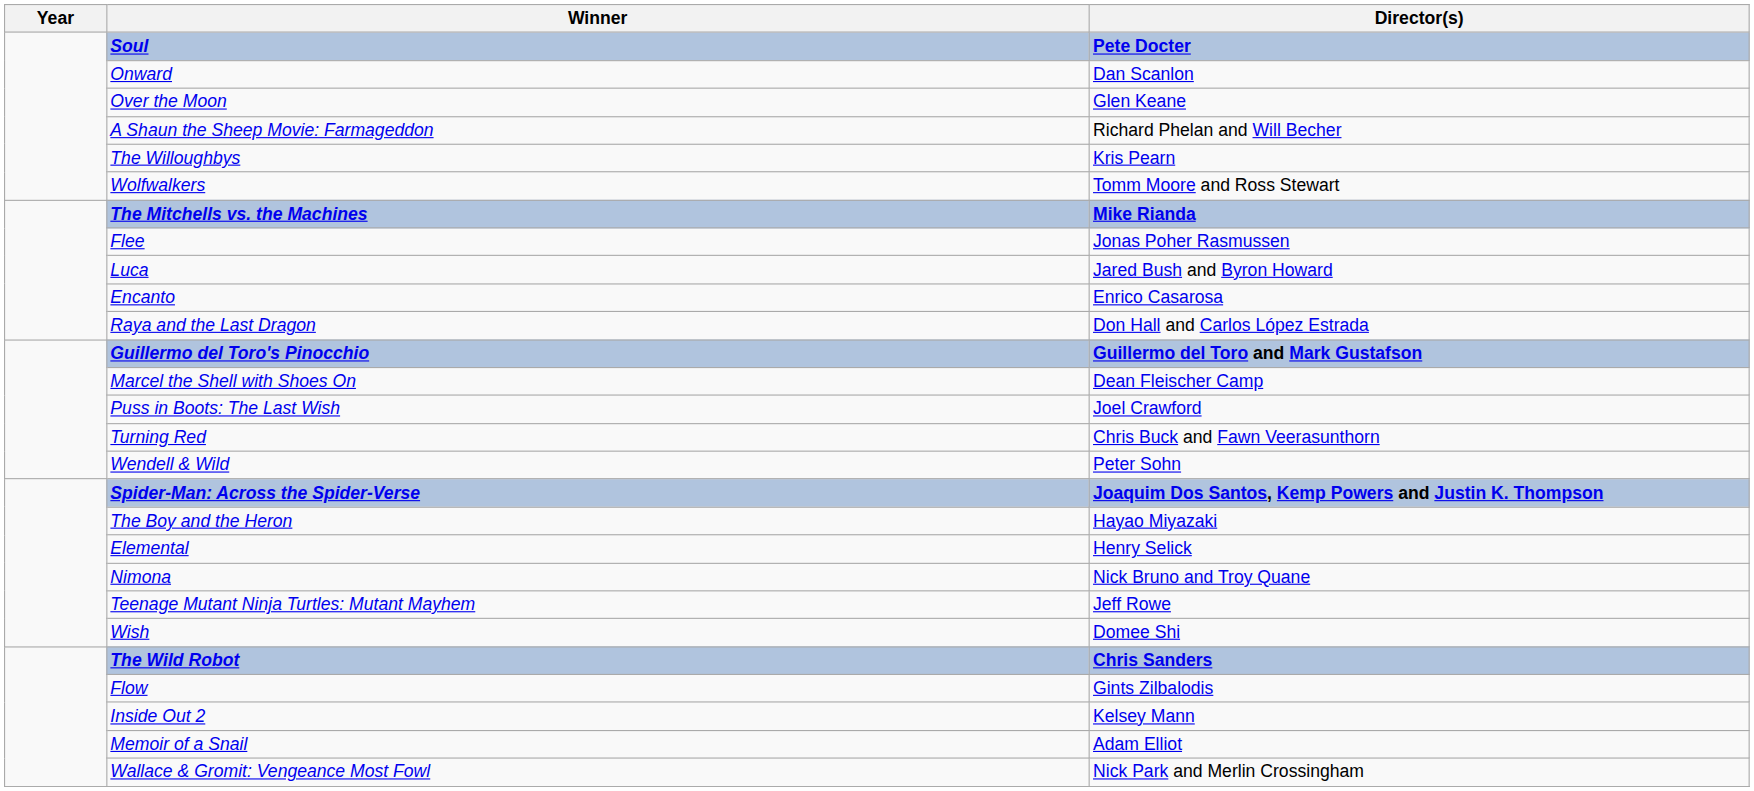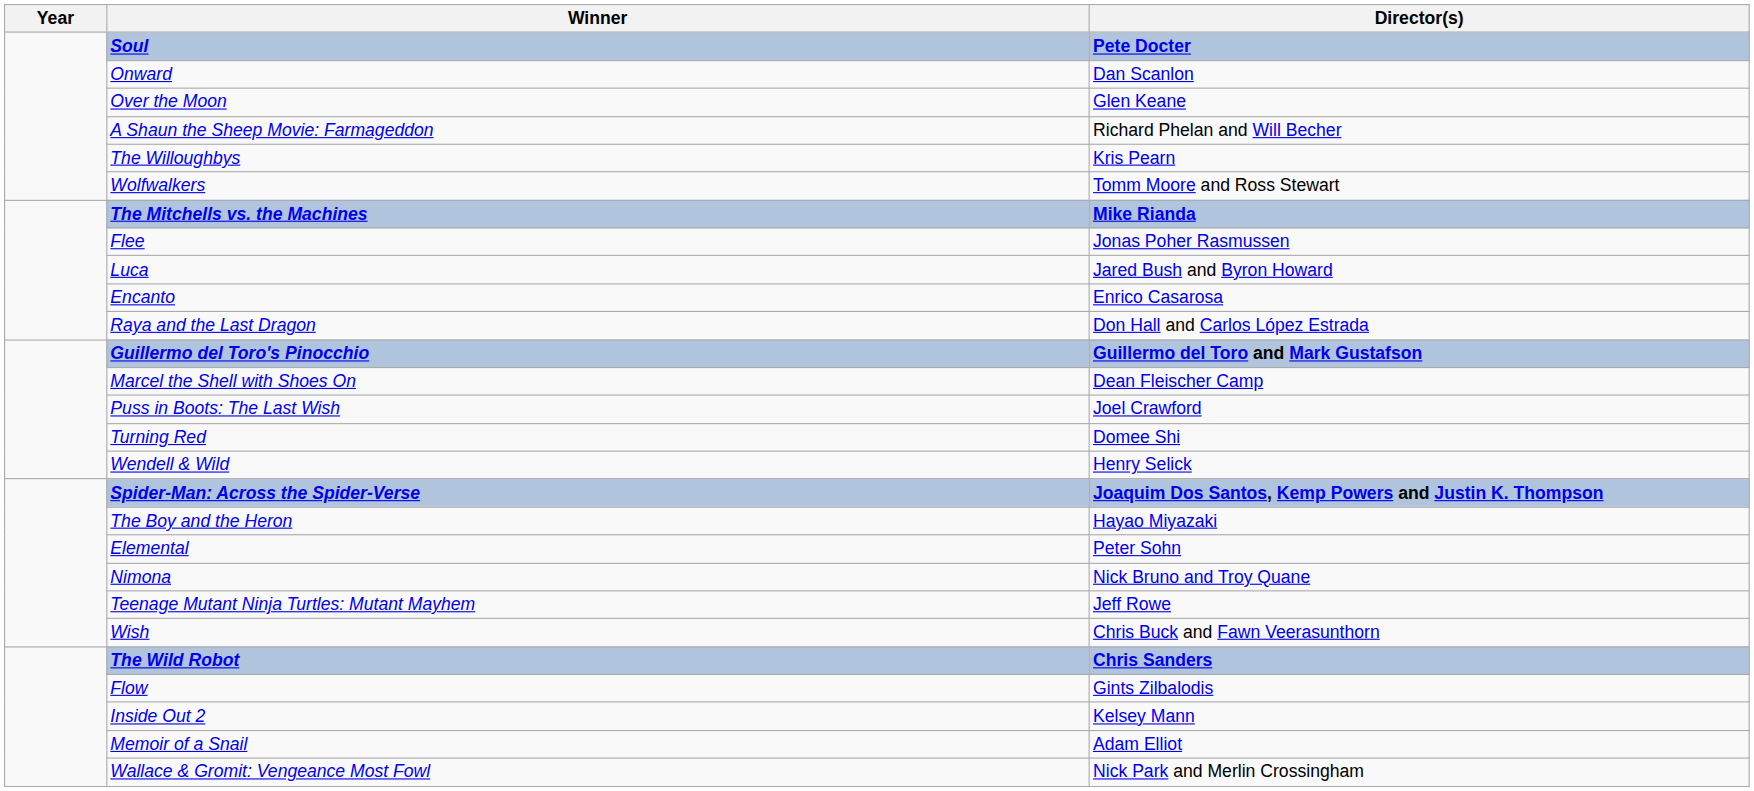 <table class="wikitable" width="80%" cellpadding="5">
 <tr>
 <th width="40"><strong>Year</strong></th>
 <th width="450"><strong>Winner</strong></th>
 <th width="300"><strong>Director(s)</strong></th>
 </tr>
 <tr>
 <td rowspan="6"></td>
 <td style="background:#B0C4DE;"><strong><em><a href='#'>Soul</a></em></strong></td>
 <td style="background:#B0C4DE;"><strong><a href='#'>Pete Docter</a></strong></td>
 </tr>
 <tr>
 <td><em><a href='#'>Onward</a></em></td>
 <td><a href='#'>Dan Scanlon</a></td>
 </tr>
 <tr>
 <td><em><a href='#'>Over the Moon</a></em></td>
 <td><a href='#'>Glen Keane</a></td>
 </tr>
 <tr>
 <td><em><a href='#'>A Shaun the Sheep Movie: Farmageddon</a></em></td>
 <td>Richard Phelan and <a href='#'>Will Becher</a></td>
 </tr>
 <tr>
 <td><em><a href='#'>The Willoughbys</a></em></td>
 <td><a href='#'>Kris Pearn</a></td>
 </tr>
 <tr>
 <td><em><a href='#'>Wolfwalkers</a></em></td>
 <td><a href='#'>Tomm Moore</a> and Ross Stewart</td>
 </tr>
 <tr>
 <td rowspan="5"></td>
 <td style="background:#B0C4DE;"><strong><em><a href='#'>The Mitchells vs. the Machines</a></em></strong></td>
 <td style="background:#B0C4DE;"><strong><a href='#'>Mike Rianda</a></strong></td>
 </tr>
 <tr>
 <td><em><a href='#'>Flee</a></em></td>
 <td><a href='#'>Jonas Poher Rasmussen</a></td>
 </tr>
 <tr>
 <td><em><a href='#'>Luca</a></em></td>
 <td><a href='#'>Jared Bush</a> and <a href='#'>Byron Howard</a></td>
 </tr>
 <tr>
 <td><em><a href='#'>Encanto</a></em></td>
 <td><a href='#'>Enrico Casarosa</a></td>
 </tr>
 <tr>
 <td><em><a href='#'>Raya and the Last Dragon</a></em></td>
 <td><a href='#'>Don Hall</a> and <a href='#'>Carlos López Estrada</a></td>
 </tr>
 <tr>
 <td rowspan="5"></td>
 <td style="background:#B0C4DE;"><strong><em><a href='#'>Guillermo del Toro's Pinocchio</a></em></strong></td>
 <td style="background:#B0C4DE;"><strong><a href='#'>Guillermo del Toro</a> and <a href='#'>Mark Gustafson</a></strong></td>
 </tr>
 <tr>
 <td><em><a href='#'>Marcel the Shell with Shoes On</a></em></td>
 <td><a href='#'>Dean Fleischer Camp</a></td>
 </tr>
 <tr>
 <td><em><a href='#'>Puss in Boots: The Last Wish</a></em></td>
 <td><a href='#'>Joel Crawford</a></td>
 </tr>
 <tr>
 <td><em><a href='#'>Turning Red</a></em></td>
-<td><a href='#'>Chris Buck</a> and <a href='#'>Fawn Veerasunthorn</a></td>
+<td><a href='#'>Domee Shi</a></td>
 </tr>
 <tr>
 <td><em><a href='#'>Wendell & Wild</a></em></td>
-<td><a href='#'>Peter Sohn</a></td>
+<td><a href='#'>Henry Selick</a></td>
 </tr>
 <tr>
 <td rowspan="6"></td>
 <td style="background:#B0C4DE;"><strong><em><a href='#'>Spider-Man: Across the Spider-Verse</a></em></strong></td>
 <td style="background:#B0C4DE;"><strong><a href='#'>Joaquim Dos Santos</a>, <a href='#'>Kemp Powers</a> and <a href='#'>Justin K. Thompson</a></strong></td>
 </tr>
 <tr>
 <td><em><a href='#'>The Boy and the Heron</a></em></td>
 <td><a href='#'>Hayao Miyazaki</a></td>
 </tr>
 <tr>
 <td><em><a href='#'>Elemental</a></em></td>
-<td><a href='#'>Henry Selick</a></td>
+<td><a href='#'>Peter Sohn</a></td>
 </tr>
 <tr>
 <td><em><a href='#'>Nimona</a></em></td>
 <td><a href='#'>Nick Bruno and Troy Quane</a></td>
 </tr>
 <tr>
 <td><em><a href='#'>Teenage Mutant Ninja Turtles: Mutant Mayhem</a></em></td>
 <td><a href='#'>Jeff Rowe</a></td>
 </tr>
 <tr>
 <td><a href='#'><em>Wish</em></a></td>
-<td><a href='#'>Domee Shi</a></td>
+<td><a href='#'>Chris Buck</a> and <a href='#'>Fawn Veerasunthorn</a></td>
 </tr>
 <tr>
 <td rowspan="5"></td>
 <td style="background:#B0C4DE;"><strong><em><a href='#'>The Wild Robot</a></em></strong></td>
 <td style="background:#B0C4DE;"><strong><a href='#'>Chris Sanders</a></strong></td>
 </tr>
 <tr>
 <td><em><a href='#'>Flow</a></em></td>
 <td><a href='#'>Gints Zilbalodis</a></td>
 </tr>
 <tr>
 <td><em><a href='#'>Inside Out 2</a></em></td>
 <td><a href='#'>Kelsey Mann</a></td>
 </tr>
 <tr>
 <td><em><a href='#'>Memoir of a Snail</a></em></td>
 <td><a href='#'>Adam Elliot</a></td>
 </tr>
 <tr>
 <td><em><a href='#'>Wallace & Gromit: Vengeance Most Fowl</a></em></td>
 <td><a href='#'>Nick Park</a> and Merlin Crossingham</td>
 </tr>
 <tr>
 </tr>
 </table>
